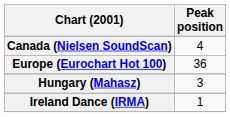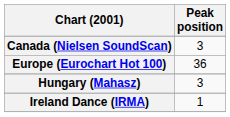 <table class="wikitable sortable plainrowheaders" style="text-align:center">
 <tr>
 <th>Chart (2001)</th>
 <th>Peak<br>position</th>
 </tr>
 <tr>
 </tr>
 <tr>
 </tr>
 <tr>
 <th scope="row">Canada (<a href='#'>Nielsen SoundScan</a>)</th>
-<td>4</td>
+<td>3</td>
 </tr>
 <tr>
 <th scope="row">Europe (<a href='#'>Eurochart Hot 100</a>)</th>
 <td>36</td>
 </tr>
 <tr>
 </tr>
 <tr>
 </tr>
 <tr>
 <th scope="row">Hungary (<a href='#'>Mahasz</a>)</th>
 <td>3</td>
 </tr>
 <tr>
 </tr>
 <tr>
 <th scope="row">Ireland Dance (<a href='#'>IRMA</a>)</th>
 <td>1</td>
 </tr>
 <tr>
 </tr>
 <tr>
 </tr>
 <tr>
 </tr>
 <tr>
 </tr>
 <tr>
 </tr>
 <tr>
 </tr>
 <tr>
 </tr>
 <tr>
 </tr>
 <tr>
 </tr>
 </table>
